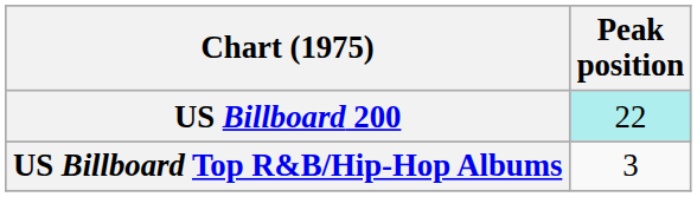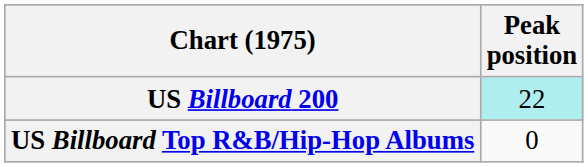 <table class="wikitable sortable plainrowheaders">
 <tr>
 <th scope="col">Chart (1975)</th>
 <th scope="col">Peak<br>position</th>
 </tr>
 <tr>
 <th scope="row">US <a href='#'><em>Billboard</em> 200</a></th>
 <td align="center" style="background: paleturquoise;">22</td>
 </tr>
 <tr>
 <th scope="row">US <em>Billboard</em> <a href='#'>Top R&B/Hip-Hop Albums</a></th>
-<td align="center">3</td>
+<td align="center">0</td>
 </tr>
 </table>
